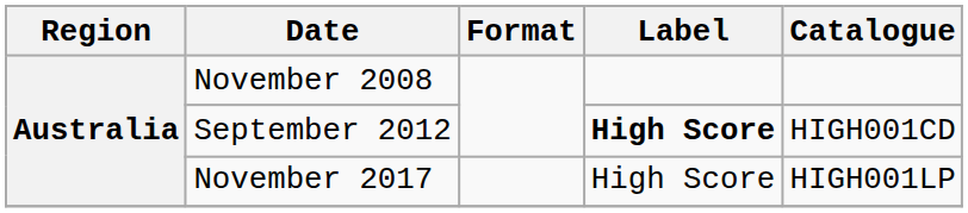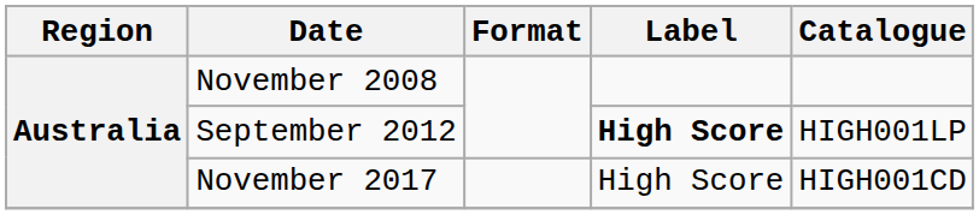 <table class="wikitable plainrowheaders">
 <tr>
 <th scope="col">Region</th>
 <th scope="col">Date</th>
 <th scope="col">Format</th>
 <th scope="col">Label</th>
 <th scope="col">Catalogue</th>
 </tr>
 <tr>
 <th scope="row" rowspan="3">Australia</th>
 <td>November 2008</td>
 <td rowspan="2"></td>
 <td></td>
 </tr>
 <tr>
 <td>September 2012</td>
 <td><strong>High Score</strong></td>
-<td>HIGH001CD</td>
+<td>HIGH001LP</td>
 </tr>
 <tr>
 <td>November 2017</td>
 <td></td>
 <td>High Score</td>
-<td>HIGH001LP</td>
+<td>HIGH001CD</td>
 </tr>
 <tr>
 </tr>
 </table>
